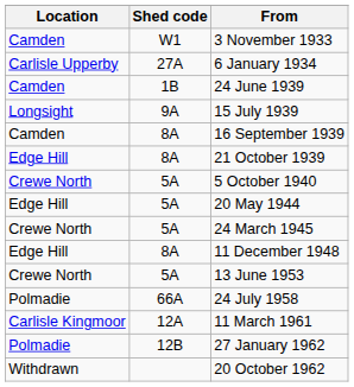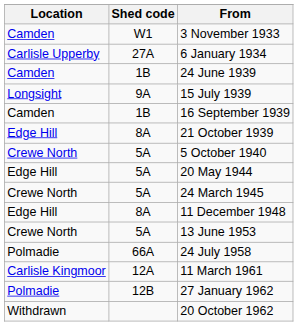 <table class="wikitable" |>
 <tr>
 </tr>
 <tr>
 <th>Location</th>
 <th>Shed code</th>
 <th>From</th>
 </tr>
 <tr>
 <td><a href='#'>Camden</a></td>
 <td style="text-align: center;">W1</td>
 <td>3 November 1933</td>
 </tr>
 <tr>
 <td><a href='#'>Carlisle Upperby</a></td>
 <td style="text-align: center;">27A</td>
 <td>6 January 1934</td>
 </tr>
 <tr>
 <td><a href='#'>Camden</a></td>
 <td style="text-align: center;">1B</td>
 <td>24 June 1939</td>
 </tr>
 <tr>
 <td><a href='#'>Longsight</a></td>
 <td style="text-align: center;">9A</td>
 <td>15 July 1939</td>
 </tr>
 <tr>
 <td>Camden</td>
-<td style="text-align: center;">8A</td>
+<td style="text-align: center;">1B</td>
 <td>16 September 1939</td>
 </tr>
 <tr>
 <td><a href='#'>Edge Hill</a></td>
 <td style="text-align: center;">8A</td>
 <td>21 October 1939</td>
 </tr>
 <tr>
 <td><a href='#'>Crewe North</a></td>
 <td style="text-align: center;">5A</td>
 <td>5 October 1940</td>
 </tr>
 <tr>
 <td>Edge Hill</td>
 <td style="text-align: center;">5A</td>
 <td>20 May 1944</td>
 </tr>
 <tr>
 <td>Crewe North</td>
 <td style="text-align: center;">5A</td>
 <td>24 March 1945</td>
 </tr>
 <tr>
 <td>Edge Hill</td>
 <td style="text-align: center;">8A</td>
 <td>11 December 1948</td>
 </tr>
 <tr>
 <td>Crewe North</td>
 <td style="text-align: center;">5A</td>
 <td>13 June 1953</td>
 </tr>
 <tr>
 <td>Polmadie</td>
 <td style="text-align: center;">66A</td>
 <td>24 July 1958</td>
 </tr>
 <tr>
 <td><a href='#'>Carlisle Kingmoor</a></td>
 <td style="text-align: center;">12A</td>
 <td>11 March 1961</td>
 </tr>
 <tr>
 <td><a href='#'>Polmadie</a></td>
 <td style="text-align: center;">12B</td>
 <td>27 January 1962</td>
 </tr>
 <tr>
 <td>Withdrawn</td>
 <td style="text-align: center;"></td>
 <td>20 October 1962</td>
 </tr>
 </table>
